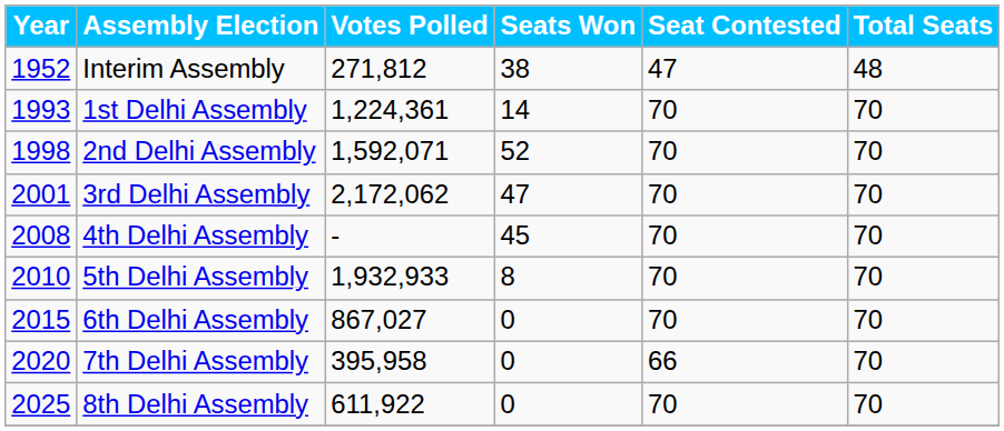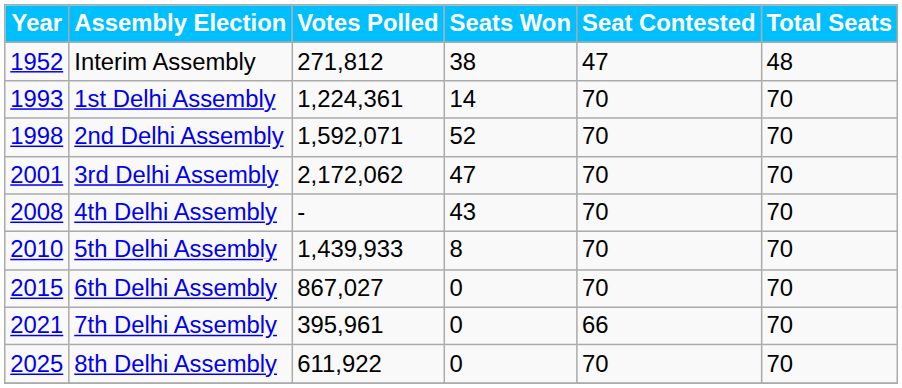 <table class="wikitable">
 <tr>
 <th style="background-color:#00BFFF; color:white">Year</th>
 <th style="background-color:#00BFFF; color:white">Assembly Election</th>
 <th style="background-color:#00BFFF; color:white">Votes Polled</th>
 <th style="background-color:#00BFFF; color:white">Seats Won</th>
 <th style="background-color:#00BFFF; color:white">Seat Contested</th>
 <th style="background-color:#00BFFF; color:white">Total Seats</th>
 </tr>
 <tr>
 <td><a href='#'>1952</a></td>
 <td>Interim Assembly</td>
 <td>271,812</td>
 <td>38</td>
 <td>47</td>
 <td>48</td>
 </tr>
 <tr>
 <td><a href='#'>1993</a></td>
 <td><a href='#'>1st Delhi Assembly</a></td>
 <td>1,224,361</td>
 <td>14</td>
 <td>70</td>
 <td>70</td>
 </tr>
 <tr>
 <td><a href='#'>1998</a></td>
 <td><a href='#'>2nd Delhi Assembly</a></td>
 <td>1,592,071</td>
 <td>52</td>
 <td>70</td>
 <td>70</td>
 </tr>
 <tr>
 <td><a href='#'>2001</a></td>
 <td><a href='#'>3rd Delhi Assembly</a></td>
 <td>2,172,062</td>
 <td>47</td>
 <td>70</td>
 <td>70</td>
 </tr>
 <tr>
 <td><a href='#'>2008</a></td>
 <td><a href='#'>4th Delhi Assembly</a></td>
 <td>-</td>
-<td>45</td>
+<td>43</td>
 <td>70</td>
 <td>70</td>
 </tr>
 <tr>
 <td><a href='#'>2010</a></td>
 <td><a href='#'>5th Delhi Assembly</a></td>
-<td>1,932,933</td>
+<td>1,439,933</td>
 <td>8</td>
 <td>70</td>
 <td>70</td>
 </tr>
 <tr>
 <td><a href='#'>2015</a></td>
 <td><a href='#'>6th Delhi Assembly</a></td>
 <td>867,027</td>
 <td>0</td>
 <td>70</td>
 <td>70</td>
 </tr>
 <tr>
-<td><a href='#'>2020</a></td>
+<td><a href='#'>2021</a></td>
 <td><a href='#'>7th Delhi Assembly</a></td>
-<td>395,958</td>
+<td>395,961</td>
 <td>0</td>
 <td>66</td>
 <td>70</td>
 </tr>
 <tr>
 <td><a href='#'>2025</a></td>
 <td><a href='#'>8th Delhi Assembly</a></td>
 <td>611,922</td>
 <td>0</td>
 <td>70</td>
 <td>70</td>
 </tr>
 <tr>
 </tr>
 </table>
